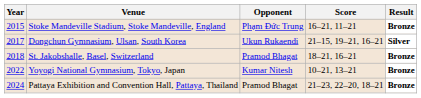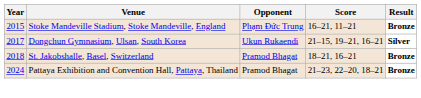 <table class="sortable wikitable" style="font-size: 90%;">
 <tr>
 <th>Year</th>
 <th>Venue</th>
 <th>Opponent</th>
 <th>Score</th>
 <th>Result</th>
 </tr>
 <tr style="background:#F3E6D7">
 <td align="center"><a href='#'>2015</a></td>
 <td align="left"><a href='#'>Stoke Mandeville Stadium</a>, <a href='#'>Stoke Mandeville</a>, <a href='#'>England</a></td>
 <td align="left"> <a href='#'>Phạm Đức Trung</a></td>
 <td align="left">16–21, 11–21</td>
 <td style="text-align:left; background:white"> <strong>Bronze</strong></td>
 </tr>
 <tr style="background:#F3E6D7">
 <td align="center"><a href='#'>2017</a></td>
 <td align="left"><a href='#'>Dongchun Gymnasium</a>, <a href='#'>Ulsan</a>, <a href='#'>South Korea</a></td>
 <td align="left"> <a href='#'>Ukun Rukaendi</a></td>
 <td align="left">21–15, 19–21, 16–21</td>
 <td style="text-align:left; background:white"> <strong>Silver</strong></td>
 </tr>
 <tr style="background:#F3E6D7">
 <td align="center"><a href='#'>2018</a></td>
 <td align="left"><a href='#'>St. Jakobshalle</a>, <a href='#'>Basel</a>, <a href='#'>Switzerland</a></td>
 <td align="left"> <a href='#'>Pramod Bhagat</a></td>
 <td align="left">18–21, 16–21</td>
 <td style="text-align:left; background:white"> <strong>Bronze</strong></td>
 </tr>
 <tr style="background:#F3E6D7">
-<td align="center"><a href='#'>2022</a></td>
-<td align="left"><a href='#'>Yoyogi National Gymnasium</a>, <a href='#'>Tokyo</a>, Japan</td>
-<td align="left"> <a href='#'>Kumar Nitesh</a></td>
-<td align="left">10–21, 13–21</td>
-<td style="text-align:left; background:white"> <strong>Bronze</strong></td>
-</tr>
-<tr style="background:#F3E6D7">
 <td align="center"><a href='#'>2024</a></td>
 <td align="left">Pattaya Exhibition and Convention Hall, <a href='#'>Pattaya</a>, Thailand</td>
 <td align="left"> Pramod Bhagat</td>
 <td align="left">21–23, 22–20, 18–21</td>
 <td style="text-align:left; background:white"> <strong>Bronze</strong></td>
 </tr>
 </table>
